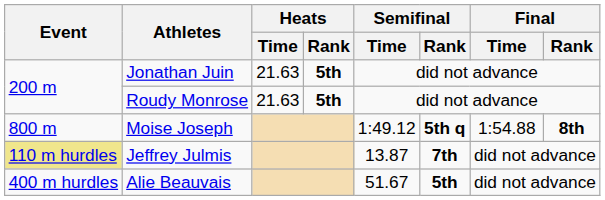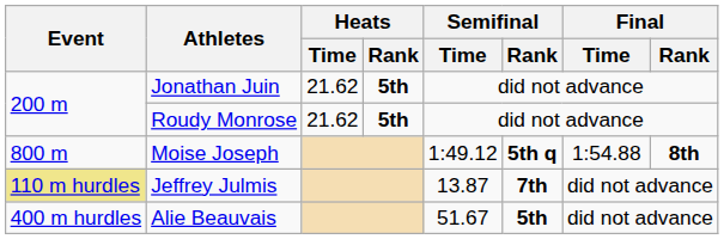 <table class="wikitable" border="1" style="font-size:90%">
 <tr>
 <th rowspan=2>Event</th>
 <th rowspan=2>Athletes</th>
 <th colspan=2>Heats</th>
 <th colspan=2>Semifinal</th>
 <th colspan=2>Final</th>
 </tr>
 <tr>
 <th>Time</th>
 <th>Rank</th>
 <th>Time</th>
 <th>Rank</th>
 <th>Time</th>
 <th>Rank</th>
 </tr>
 <tr>
 <td rowspan=2><a href='#'>200 m</a></td>
 <td><a href='#'>Jonathan Juin</a></td>
-<td align=center>21.63</td>
+<td align=center>21.62</td>
 <td align=center><strong>5th</strong></td>
 <td align=center colspan=4>did not advance</td>
 </tr>
 <tr>
 <td><a href='#'>Roudy Monrose</a></td>
-<td align=center>21.63</td>
+<td align=center>21.62</td>
 <td align=center><strong>5th</strong></td>
 <td align=center colspan=4>did not advance</td>
 </tr>
 <tr>
 <td><a href='#'>800 m</a></td>
 <td><a href='#'>Moise Joseph</a></td>
 <td colspan=2 bgcolor=wheat></td>
 <td align=center>1:49.12</td>
 <td align=center><strong>5th q</strong></td>
 <td align=center>1:54.88</td>
 <td align=center><strong>8th</strong></td>
 </tr>
 <tr>
 <td style="background: khaki;"><a href='#'>110 m hurdles</a></td>
 <td><a href='#'>Jeffrey Julmis</a></td>
 <td colspan=2 bgcolor=wheat></td>
 <td align=center>13.87</td>
 <td align=center><strong>7th</strong></td>
 <td align=center colspan=2>did not advance</td>
 </tr>
 <tr>
 <td><a href='#'>400 m hurdles</a></td>
 <td><a href='#'>Alie Beauvais</a></td>
 <td colspan=2 bgcolor=wheat></td>
 <td align=center>51.67</td>
 <td align=center><strong>5th</strong></td>
 <td align=center colspan=2>did not advance</td>
 </tr>
 </table>
